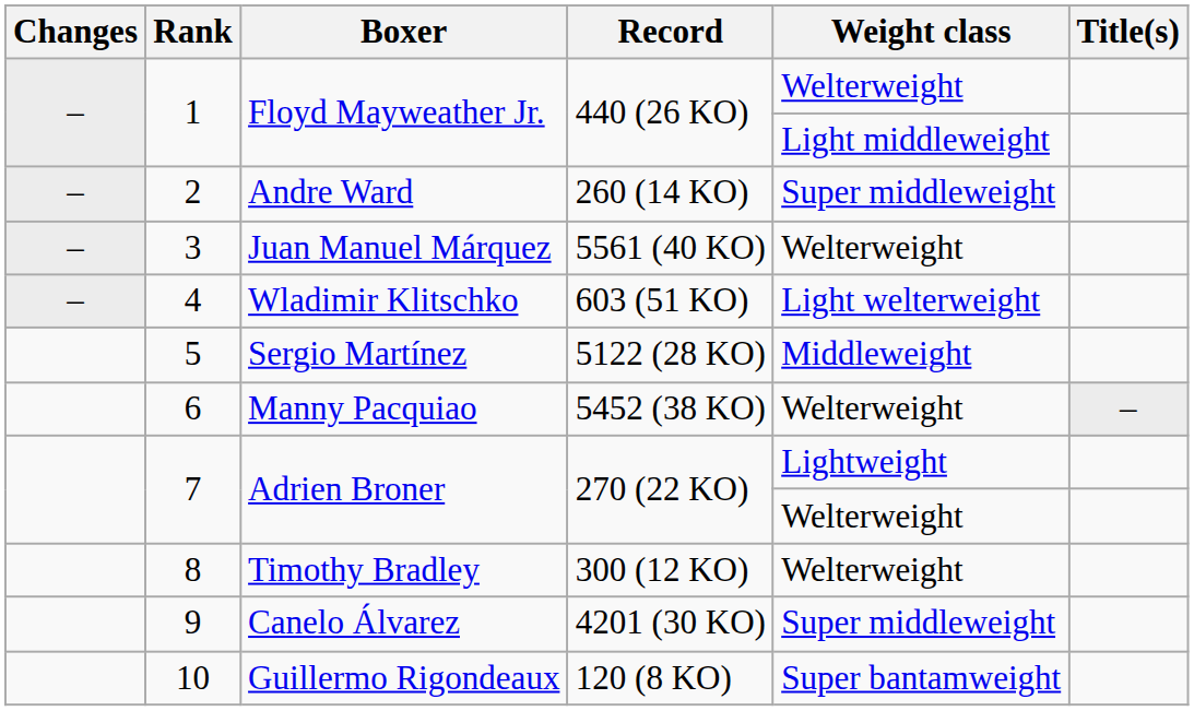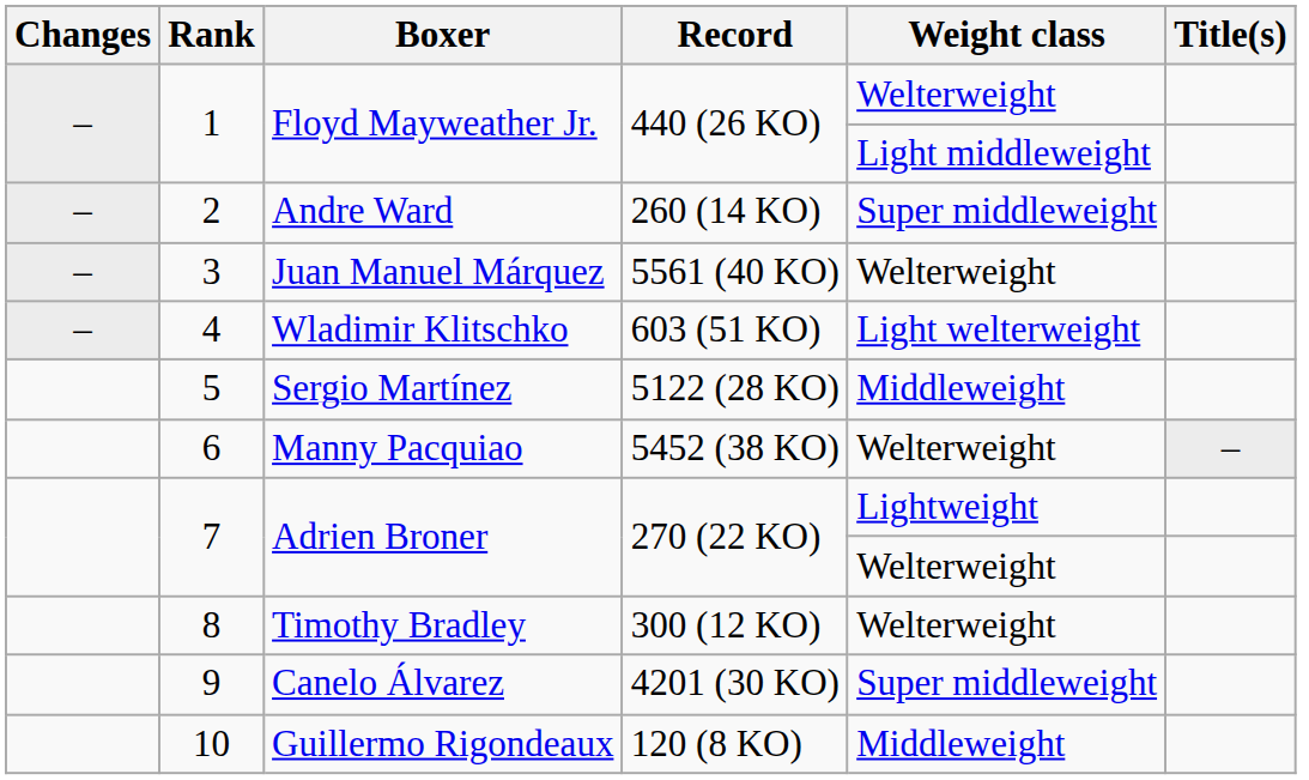 <table class="wikitable ">
 <tr>
 <th>Changes</th>
 <th>Rank</th>
 <th>Boxer</th>
 <th>Record</th>
 <th>Weight class</th>
 <th>Title(s)</th>
 </tr>
 <tr>
 <td rowspan=2 align=center bgcolor=#ECECEC>–</td>
 <td rowspan=2 align=center>1</td>
 <td rowspan=2><a href='#'>Floyd Mayweather Jr.</a></td>
 <td rowspan=2>440 (26 KO)</td>
 <td><a href='#'>Welterweight</a></td>
 <td></td>
 </tr>
 <tr>
 <td><a href='#'>Light middleweight</a></td>
 <td></td>
 </tr>
 <tr>
 <td align=center bgcolor=#ECECEC>–</td>
 <td align=center>2</td>
 <td><a href='#'>Andre Ward</a></td>
 <td>260 (14 KO)</td>
 <td><a href='#'>Super middleweight</a></td>
 <td></td>
 </tr>
 <tr>
 <td align=center bgcolor=#ECECEC>–</td>
 <td align=center>3</td>
 <td><a href='#'>Juan Manuel Márquez</a></td>
 <td>5561 (40 KO)</td>
 <td>Welterweight</td>
 <td></td>
 </tr>
 <tr>
 <td align=center bgcolor=#ECECEC>–</td>
 <td align=center>4</td>
 <td><a href='#'>Wladimir Klitschko</a></td>
 <td>603 (51 KO)</td>
 <td><a href='#'>Light welterweight</a></td>
 <td></td>
 </tr>
 <tr>
 <td align=center></td>
 <td align=center>5</td>
 <td><a href='#'>Sergio Martínez</a></td>
 <td>5122 (28 KO)</td>
 <td><a href='#'>Middleweight</a></td>
 <td></td>
 </tr>
 <tr>
 <td align=center></td>
 <td align=center>6</td>
 <td><a href='#'>Manny Pacquiao</a></td>
 <td>5452 (38 KO)</td>
 <td>Welterweight</td>
 <td align=center bgcolor=#ECECEC data-sort-value="Z">–</td>
 </tr>
 <tr>
 <td rowspan=2 align=center></td>
 <td rowspan=2 align=center>7</td>
 <td rowspan=2><a href='#'>Adrien Broner</a></td>
 <td rowspan=2>270 (22 KO)</td>
 <td><a href='#'>Lightweight</a></td>
 <td></td>
 </tr>
 <tr>
 <td>Welterweight</td>
 <td></td>
 </tr>
 <tr>
 <td align=center></td>
 <td align=center>8</td>
 <td><a href='#'>Timothy Bradley</a></td>
 <td>300 (12 KO)</td>
 <td>Welterweight</td>
 <td></td>
 </tr>
 <tr>
 <td align=center></td>
 <td align=center>9</td>
 <td><a href='#'>Canelo Álvarez</a></td>
 <td>4201 (30 KO)</td>
 <td><a href='#'>Super middleweight</a></td>
 <td></td>
 </tr>
 <tr>
 <td align=center></td>
 <td align=center>10</td>
 <td><a href='#'>Guillermo Rigondeaux</a></td>
 <td>120 (8 KO)</td>
-<td><a href='#'>Super bantamweight</a></td>
+<td><a href='#'>Middleweight</a></td>
 <td></td>
 </tr>
 </table>
